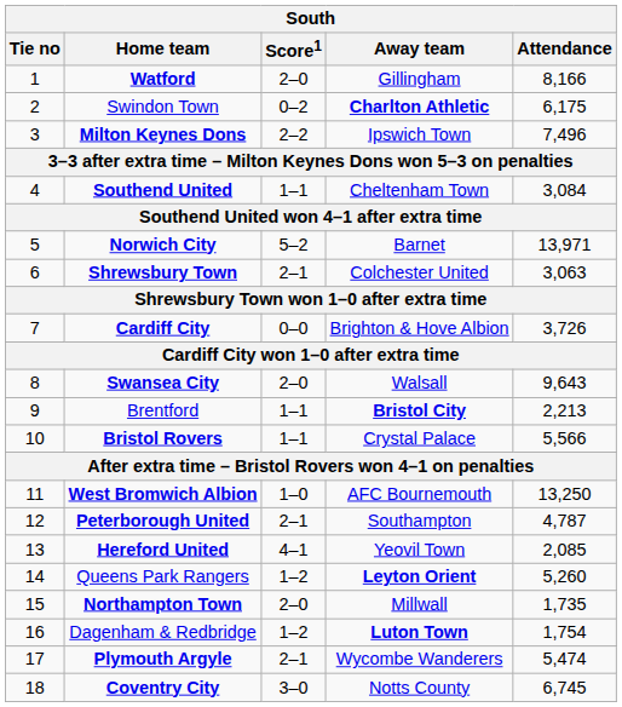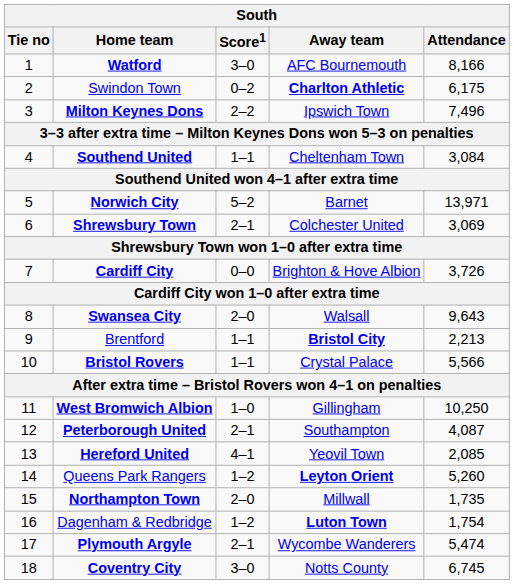 <table class="wikitable" style="text-align: center">
 <tr>
 <th colspan="5">South</th>
 </tr>
 <tr>
 <th>Tie no</th>
 <th>Home team</th>
 <th>Score<sup>1</sup></th>
 <th>Away team</th>
 <th>Attendance</th>
 </tr>
 <tr>
 <td>1</td>
 <td><strong><a href='#'>Watford</a></strong></td>
-<td>2–0</td>
-<td><a href='#'>Gillingham</a></td>
+<td>3–0</td>
+<td><a href='#'>AFC Bournemouth</a></td>
 <td>8,166</td>
 </tr>
 <tr>
 <td>2</td>
 <td><a href='#'>Swindon Town</a></td>
 <td>0–2</td>
 <td><strong><a href='#'>Charlton Athletic</a></strong></td>
 <td>6,175</td>
 </tr>
 <tr>
 <td>3</td>
 <td><strong><a href='#'>Milton Keynes Dons</a></strong></td>
 <td>2–2</td>
 <td><a href='#'>Ipswich Town</a></td>
 <td>7,496</td>
 </tr>
 <tr>
 <th colspan="5">3–3 after extra time – Milton Keynes Dons won 5–3 on penalties</th>
 </tr>
 <tr>
 <td>4</td>
 <td><strong><a href='#'>Southend United</a></strong></td>
 <td>1–1</td>
 <td><a href='#'>Cheltenham Town</a></td>
 <td>3,084</td>
 </tr>
 <tr>
 <th colspan="5">Southend United won 4–1 after extra time</th>
 </tr>
 <tr>
 <td>5</td>
 <td><strong><a href='#'>Norwich City</a></strong></td>
 <td>5–2</td>
 <td><a href='#'>Barnet</a></td>
 <td>13,971</td>
 </tr>
 <tr>
 <td>6</td>
 <td><strong><a href='#'>Shrewsbury Town</a></strong></td>
 <td>2–1</td>
 <td><a href='#'>Colchester United</a></td>
-<td>3,063</td>
+<td>3,069</td>
 </tr>
 <tr>
 <th colspan="5">Shrewsbury Town won 1–0 after extra time</th>
 </tr>
 <tr>
 <td>7</td>
 <td><strong><a href='#'>Cardiff City</a></strong></td>
 <td>0–0</td>
 <td><a href='#'>Brighton & Hove Albion</a></td>
 <td>3,726</td>
 </tr>
 <tr>
 <th colspan="5">Cardiff City won 1–0 after extra time</th>
 </tr>
 <tr>
 <td>8</td>
 <td><strong><a href='#'>Swansea City</a></strong></td>
 <td>2–0</td>
 <td><a href='#'>Walsall</a></td>
 <td>9,643</td>
 </tr>
 <tr>
 <td>9</td>
 <td><a href='#'>Brentford</a></td>
 <td>1–1</td>
 <td><strong><a href='#'>Bristol City</a></strong></td>
 <td>2,213</td>
 </tr>
 <tr>
 <td>10</td>
 <td><strong><a href='#'>Bristol Rovers</a></strong></td>
 <td>1–1</td>
 <td><a href='#'>Crystal Palace</a></td>
 <td>5,566</td>
 </tr>
 <tr>
 <th colspan="5">After extra time – Bristol Rovers won 4–1 on penalties</th>
 </tr>
 <tr>
 <td>11</td>
 <td><strong><a href='#'>West Bromwich Albion</a></strong></td>
 <td>1–0</td>
-<td><a href='#'>AFC Bournemouth</a></td>
-<td>13,250</td>
+<td><a href='#'>Gillingham</a></td>
+<td>10,250</td>
 </tr>
 <tr>
 <td>12</td>
 <td><strong><a href='#'>Peterborough United</a></strong></td>
 <td>2–1</td>
 <td><a href='#'>Southampton</a></td>
-<td>4,787</td>
+<td>4,087</td>
 </tr>
 <tr>
 <td>13</td>
 <td><strong><a href='#'>Hereford United</a></strong></td>
 <td>4–1</td>
 <td><a href='#'>Yeovil Town</a></td>
 <td>2,085</td>
 </tr>
 <tr>
 <td>14</td>
 <td><a href='#'>Queens Park Rangers</a></td>
 <td>1–2</td>
 <td><strong><a href='#'>Leyton Orient</a></strong></td>
 <td>5,260</td>
 </tr>
 <tr>
 <td>15</td>
 <td><strong><a href='#'>Northampton Town</a></strong></td>
 <td>2–0</td>
 <td><a href='#'>Millwall</a></td>
 <td>1,735</td>
 </tr>
 <tr>
 <td>16</td>
 <td><a href='#'>Dagenham & Redbridge</a></td>
 <td>1–2</td>
 <td><strong><a href='#'>Luton Town</a></strong></td>
 <td>1,754</td>
 </tr>
 <tr>
 <td>17</td>
 <td><strong><a href='#'>Plymouth Argyle</a></strong></td>
 <td>2–1</td>
 <td><a href='#'>Wycombe Wanderers</a></td>
 <td>5,474</td>
 </tr>
 <tr>
 <td>18</td>
 <td><strong><a href='#'>Coventry City</a></strong></td>
 <td>3–0</td>
 <td><a href='#'>Notts County</a></td>
 <td>6,745</td>
 </tr>
 </table>
